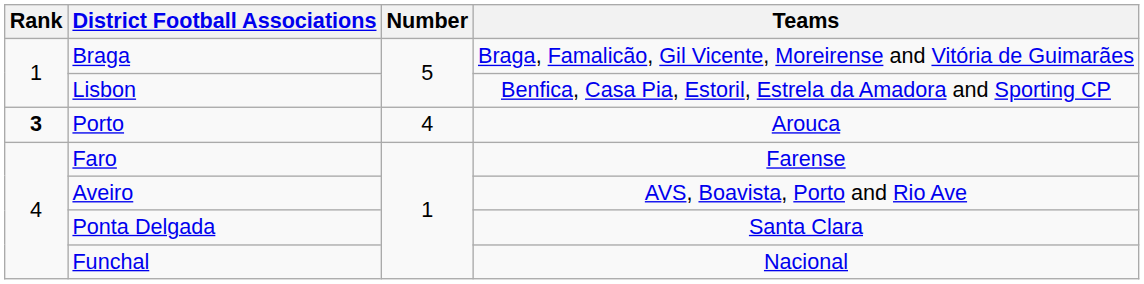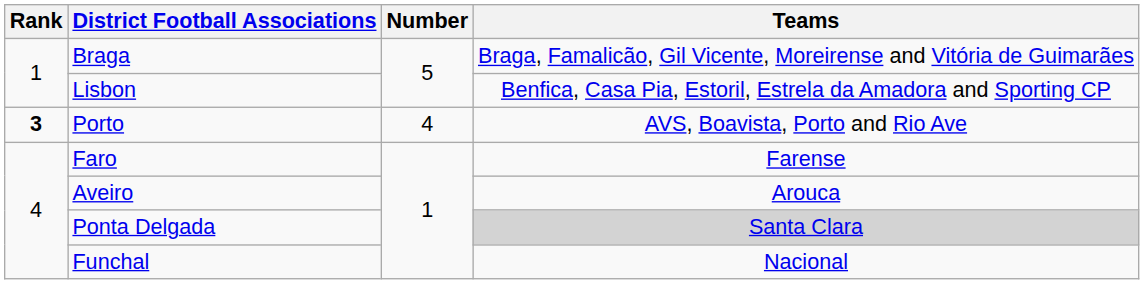 <table class="wikitable">
 <tr>
 <th>Rank</th>
 <th><a href='#'>District Football Associations</a></th>
 <th>Number</th>
 <th>Teams</th>
 </tr>
 <tr>
 <td rowspan="2" align=center>1</td>
 <td> <a href='#'>Braga</a></td>
 <td rowspan=2 align=center>5</td>
 <td align=center><a href='#'>Braga</a>, <a href='#'>Famalicão</a>, <a href='#'>Gil Vicente</a>, <a href='#'>Moreirense</a> and <a href='#'>Vitória de Guimarães</a></td>
 </tr>
 <tr>
 <td> <a href='#'>Lisbon</a></td>
 <td align="center"><a href='#'>Benfica</a>, <a href='#'>Casa Pia</a>, <a href='#'>Estoril</a>, <a href='#'>Estrela da Amadora</a> and <a href='#'>Sporting CP</a></td>
 </tr>
 <tr>
 <td rowspan=1 align=center><strong>3</strong></td>
 <td> <a href='#'>Porto</a></td>
 <td rowspan=1 align="center">4</td>
-<td align="center"><a href='#'>Arouca</a></td>
+<td align="center"><a href='#'>AVS</a>, <a href='#'>Boavista</a>, <a href='#'>Porto</a> and <a href='#'>Rio Ave</a></td>
 </tr>
 <tr>
 <td rowspan="4" align=center>4</td>
 <td> <a href='#'>Faro</a></td>
 <td rowspan="4" align="center">1</td>
 <td align="center"><a href='#'>Farense</a></td>
 </tr>
 <tr>
 <td> <a href='#'>Aveiro</a></td>
-<td align="center"><a href='#'>AVS</a>, <a href='#'>Boavista</a>, <a href='#'>Porto</a> and <a href='#'>Rio Ave</a></td>
+<td align="center"><a href='#'>Arouca</a></td>
 </tr>
 <tr>
 <td> <a href='#'>Ponta Delgada</a></td>
-<td align="center"><a href='#'>Santa Clara</a></td>
+<td align="center" style="background: lightgrey;"><a href='#'>Santa Clara</a></td>
 </tr>
 <tr>
 <td> <a href='#'>Funchal</a></td>
 <td align="center"><a href='#'>Nacional</a></td>
 </tr>
 </table>
